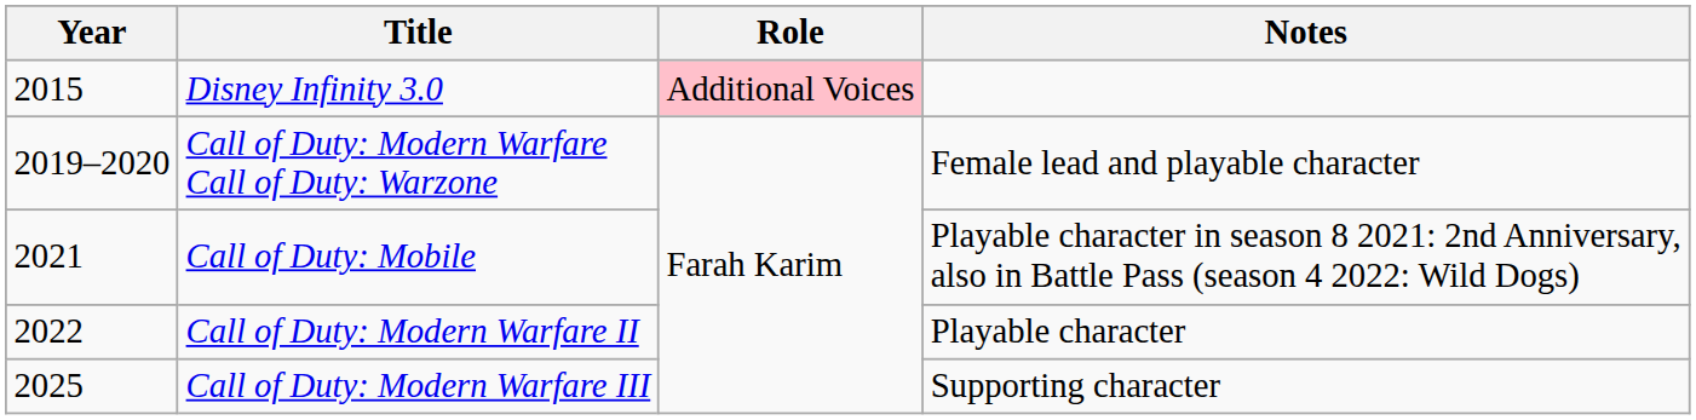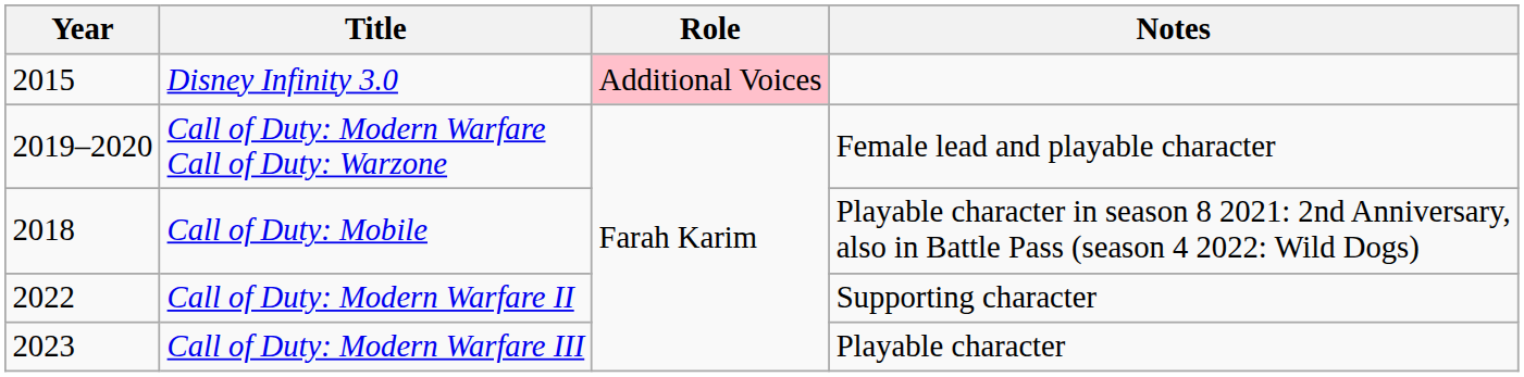 <table class="wikitable sortable">
 <tr>
 <th>Year</th>
 <th>Title</th>
 <th>Role</th>
 <th class="unsortable">Notes</th>
 </tr>
 <tr>
 <td>2015</td>
 <td><em><a href='#'>Disney Infinity 3.0</a></em></td>
 <td style="background: pink;">Additional Voices</td>
 <td></td>
 </tr>
 <tr>
 <td>2019–2020</td>
 <td><em><a href='#'>Call of Duty: Modern Warfare</a></em><br><em><a href='#'>Call of Duty: Warzone</a></em></td>
 <td rowspan="4">Farah Karim</td>
 <td>Female lead and playable character</td>
 </tr>
 <tr>
-<td>2021</td>
+<td>2018</td>
 <td><em><a href='#'>Call of Duty: Mobile</a></em></td>
 <td>Playable character in season 8 2021: 2nd Anniversary,<br>also in Battle Pass (season 4 2022: Wild Dogs)</td>
 </tr>
 <tr>
 <td>2022</td>
 <td><em><a href='#'>Call of Duty: Modern Warfare II</a></em></td>
+<td>Supporting character</td>
+</tr>
+<tr>
+<td>2023</td>
+<td><em><a href='#'>Call of Duty: Modern Warfare III</a></em></td>
 <td>Playable character</td>
 </tr>
-<tr>
-<td>2025</td>
-<td><em><a href='#'>Call of Duty: Modern Warfare III</a></em></td>
-<td>Supporting character</td>
-</tr>
 </table>
